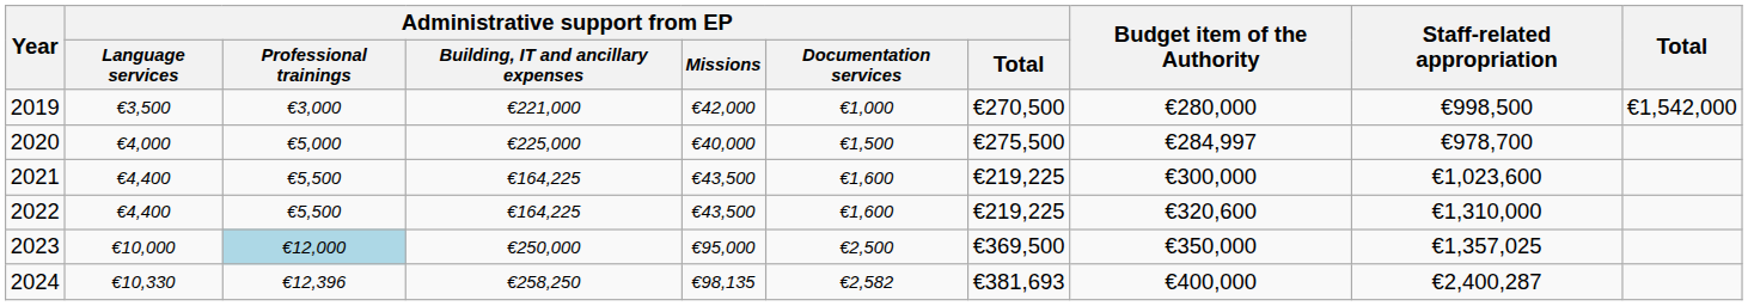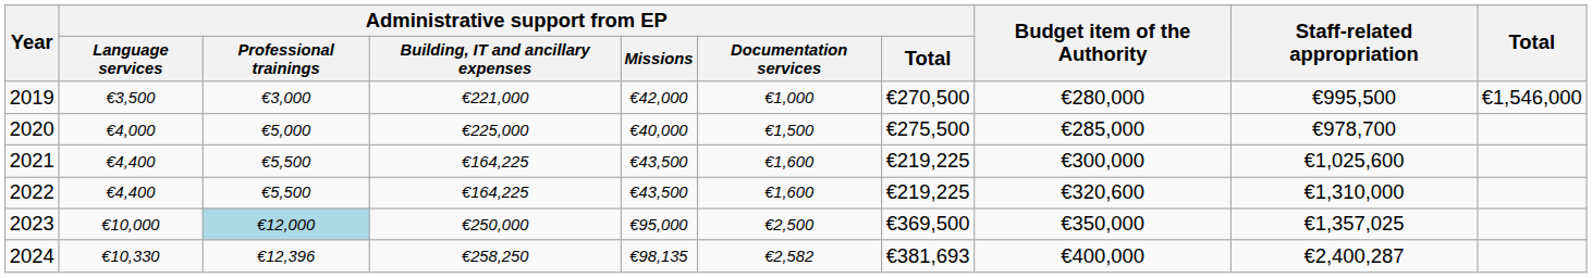 <table class="wikitable sortable" style="text-align: center;width:100%;"">
 <tr>
 <th rowspan="2">Year</th>
 <th colspan="6">Administrative support from EP</th>
 <th rowspan="2">Budget item of the Authority</th>
 <th rowspan="2">Staff-related appropriation</th>
 <th rowspan="2">Total</th>
 </tr>
 <tr>
 <th style="font-style: italic; font-size: 80%;">Language services</th>
 <th style="font-style: italic; font-size: 80%;">Professional trainings</th>
 <th style="font-style: italic; font-size: 80%;">Building, IT and ancillary expenses</th>
 <th style="font-style: italic; font-size: 80%;">Missions</th>
 <th style="font-style: italic; font-size: 80%;">Documentation services</th>
 <th>Total</th>
 </tr>
 <tr>
 <td>2019</td>
 <td style="font-style: italic; font-size: 80%;">€3,500</td>
 <td style="font-style: italic; font-size: 80%;">€3,000</td>
 <td style="font-style: italic; font-size: 80%;">€221,000</td>
 <td style="font-style: italic; font-size: 80%;">€42,000</td>
 <td style="font-style: italic; font-size: 80%;">€1,000</td>
 <td>€270,500</td>
 <td>€280,000</td>
-<td>€998,500</td>
-<td>€1,542,000</td>
+<td>€995,500</td>
+<td>€1,546,000</td>
 </tr>
 <tr>
 <td>2020</td>
 <td style="font-style: italic; font-size: 80%;">€4,000</td>
 <td style="font-style: italic; font-size: 80%;">€5,000</td>
 <td style="font-style: italic; font-size: 80%;">€225,000</td>
 <td style="font-style: italic; font-size: 80%;">€40,000</td>
 <td style="font-style: italic; font-size: 80%;">€1,500</td>
 <td>€275,500</td>
-<td>€284,997</td>
+<td>€285,000</td>
 <td>€978,700</td>
 <td></td>
 </tr>
 <tr>
 <td>2021</td>
 <td style="font-style: italic; font-size: 80%;">€4,400</td>
 <td style="font-style: italic; font-size: 80%;">€5,500</td>
 <td style="font-style: italic; font-size: 80%;">€164,225</td>
 <td style="font-style: italic; font-size: 80%;">€43,500</td>
 <td style="font-style: italic; font-size: 80%;">€1,600</td>
 <td>€219,225</td>
 <td>€300,000</td>
-<td>€1,023,600</td>
+<td>€1,025,600</td>
 <td></td>
 </tr>
 <tr>
 <td>2022</td>
 <td style="font-style: italic; font-size: 80%;">€4,400</td>
 <td style="font-style: italic; font-size: 80%;">€5,500</td>
 <td style="font-style: italic; font-size: 80%;">€164,225</td>
 <td style="font-style: italic; font-size: 80%;">€43,500</td>
 <td style="font-style: italic; font-size: 80%;">€1,600</td>
 <td>€219,225</td>
 <td>€320,600</td>
 <td>€1,310,000</td>
 <td></td>
 </tr>
 <tr>
 <td>2023</td>
 <td style="font-style: italic; font-size: 80%;">€10,000</td>
 <td style="background: lightblue; font-style: italic; font-size: 80%;">€12,000</td>
 <td style="font-style: italic; font-size: 80%;">€250,000</td>
 <td style="font-style: italic; font-size: 80%;">€95,000</td>
 <td style="font-style: italic; font-size: 80%;">€2,500</td>
 <td>€369,500</td>
 <td>€350,000</td>
 <td>€1,357,025</td>
 <td></td>
 </tr>
 <tr>
 <td>2024</td>
 <td style="font-style: italic; font-size: 80%;">€10,330</td>
 <td style="font-style: italic; font-size: 80%;">€12,396</td>
 <td style="font-style: italic; font-size: 80%;">€258,250</td>
 <td style="font-style: italic; font-size: 80%;">€98,135</td>
 <td style="font-style: italic; font-size: 80%;">€2,582</td>
 <td>€381,693</td>
 <td>€400,000</td>
 <td>€2,400,287</td>
 <td></td>
 </tr>
 </table>
